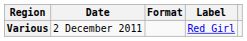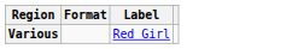 <table class="wikitable plainrowheaders">
 <tr>
 <th scope="col">Region</th>
-<th scope="col">Date</th>
 <th scope="col">Format</th>
 <th scope="col">Label</th>
 <th scope="col"></th>
 </tr>
 <tr>
 <th scope="row">Various</th>
-<td>2 December 2011</td>
 <td></td>
 <td><a href='#'>Red Girl</a></td>
 <td></td>
 </tr>
 </table>
